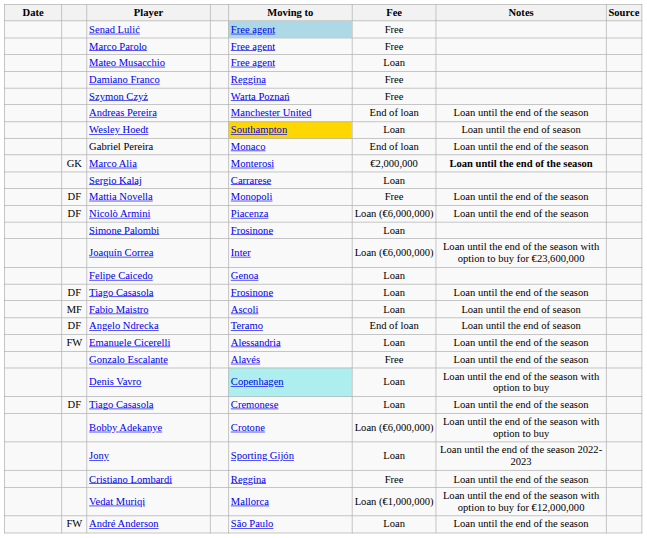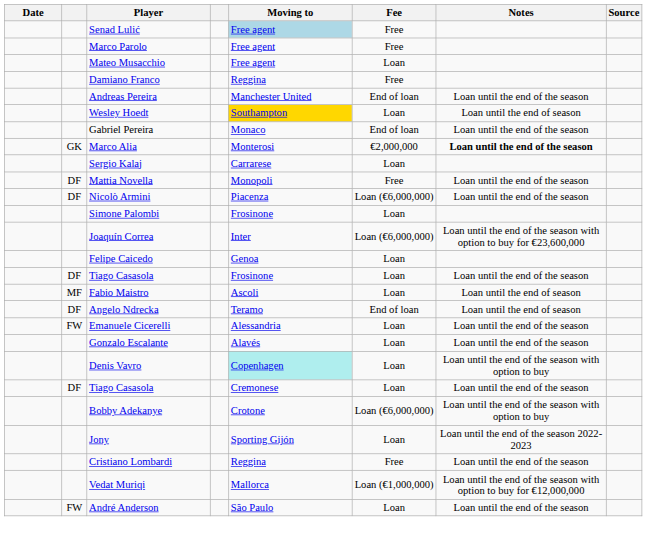 <table class="wikitable sortable">
 <tr>
 <th style="width:80px;">Date</th>
 <th style="width:30px;"></th>
 <th style="width:180px;">Player</th>
 <th style="width:20px;"></th>
 <th style="width:180px;">Moving to</th>
 <th style="width:120px;" class="unsortable">Fee</th>
 <th style="width:250px;" class="unsortable">Notes</th>
 <th style="width:20px;">Source</th>
 </tr>
 <tr>
 <td></td>
 <td align=center></td>
 <td> <a href='#'>Senad Lulić</a></td>
 <td align=center></td>
 <td style="background: lightblue;"><a href='#'>Free agent</a></td>
 <td align=center>Free</td>
 <td align=center></td>
 <td></td>
 </tr>
 <tr>
 <td></td>
 <td align=center></td>
 <td> <a href='#'>Marco Parolo</a></td>
 <td align=center></td>
 <td><a href='#'>Free agent</a></td>
 <td align=center>Free</td>
 <td align=center></td>
 <td></td>
 </tr>
 <tr>
 <td></td>
 <td align=center></td>
 <td> <a href='#'>Mateo Musacchio</a></td>
 <td align=center></td>
 <td><a href='#'>Free agent</a></td>
 <td align=center>Loan</td>
 <td align=center></td>
 <td></td>
 </tr>
 <tr>
 <td></td>
 <td align=center></td>
 <td> <a href='#'>Damiano Franco</a></td>
 <td align=center></td>
 <td> <a href='#'>Reggina</a></td>
-<td align=center>Free</td>
-<td align=center></td>
-<td></td>
-</tr>
-<tr>
-<td></td>
-<td align=center></td>
-<td> <a href='#'>Szymon Czyż</a></td>
-<td align=center></td>
-<td> <a href='#'>Warta Poznań</a></td>
 <td align=center>Free</td>
 <td align=center></td>
 <td></td>
 </tr>
 <tr>
 <td></td>
 <td align=center></td>
 <td> <a href='#'>Andreas Pereira</a></td>
 <td align=center></td>
 <td> <a href='#'>Manchester United</a></td>
 <td align=center>End of loan</td>
 <td align=center>Loan until the end of the season</td>
 <td></td>
 </tr>
 <tr>
 <td></td>
 <td align=center></td>
 <td> <a href='#'>Wesley Hoedt</a></td>
 <td align=center></td>
 <td style="background: gold;"> <a href='#'>Southampton</a></td>
 <td align=center>Loan</td>
 <td align=center>Loan until the end of season</td>
 <td></td>
 </tr>
 <tr>
 <td></td>
 <td align=center></td>
 <td> Gabriel Pereira</td>
 <td align=center></td>
 <td> <a href='#'>Monaco</a></td>
 <td align=center>End of loan</td>
 <td align=center>Loan until the end of the season</td>
 <td></td>
 </tr>
 <tr>
 <td></td>
 <td align=center>GK</td>
 <td> <a href='#'>Marco Alia</a></td>
 <td align=center></td>
 <td> <a href='#'>Monterosi</a></td>
 <td align=center>€2,000,000</td>
 <td align=center><strong>Loan until the end of the season</strong></td>
 <td></td>
 </tr>
 <tr>
 <td></td>
 <td align=center></td>
 <td> <a href='#'>Sergio Kalaj</a></td>
 <td align=center></td>
 <td> <a href='#'>Carrarese</a></td>
 <td align=center>Loan</td>
 <td align=center></td>
 <td></td>
 </tr>
 <tr>
 <td></td>
 <td align=center>DF</td>
 <td> <a href='#'>Mattia Novella</a></td>
 <td align=center></td>
 <td> <a href='#'>Monopoli</a></td>
 <td align=center>Free</td>
 <td align=center>Loan until the end of the season</td>
 <td></td>
 </tr>
 <tr>
 <td></td>
 <td align=center>DF</td>
 <td> <a href='#'>Nicolò Armini</a></td>
 <td align=center></td>
 <td> <a href='#'>Piacenza</a></td>
 <td align=center>Loan (€6,000,000)</td>
 <td align=center>Loan until the end of the season</td>
 <td></td>
 </tr>
 <tr>
 <td></td>
 <td align=center></td>
 <td> <a href='#'>Simone Palombi</a></td>
 <td align=center></td>
 <td> <a href='#'>Frosinone</a></td>
 <td align=center>Loan</td>
 <td align=center></td>
 <td></td>
 </tr>
 <tr>
 <td></td>
 <td align=center></td>
 <td> <a href='#'>Joaquín Correa</a></td>
 <td align=center></td>
 <td> <a href='#'>Inter</a></td>
 <td align=center>Loan (€6,000,000)</td>
 <td align=center>Loan until the end of the season with option to buy for €23,600,000</td>
 <td></td>
 </tr>
 <tr>
 <td></td>
 <td align=center></td>
 <td> <a href='#'>Felipe Caicedo</a></td>
 <td align=center></td>
 <td> <a href='#'>Genoa</a></td>
 <td align=center>Loan</td>
 <td align=center></td>
 <td></td>
 </tr>
 <tr>
 <td></td>
 <td align=center>DF</td>
 <td> <a href='#'>Tiago Casasola</a></td>
 <td align=center></td>
 <td> <a href='#'>Frosinone</a></td>
 <td align=center>Loan</td>
 <td align=center>Loan until the end of the season</td>
 <td></td>
 </tr>
 <tr>
 <td></td>
 <td align=center>MF</td>
 <td> <a href='#'>Fabio Maistro</a></td>
 <td align=center></td>
 <td> <a href='#'>Ascoli</a></td>
 <td align=center>Loan</td>
 <td align=center>Loan until the end of season</td>
 <td></td>
 </tr>
 <tr>
 <td></td>
 <td align=center>DF</td>
 <td> <a href='#'>Angelo Ndrecka</a></td>
 <td align=center></td>
 <td> <a href='#'>Teramo</a></td>
 <td align=center>End of loan</td>
 <td align=center>Loan until the end of season</td>
 <td></td>
 </tr>
 <tr>
 <td></td>
 <td align=center>FW</td>
 <td> <a href='#'>Emanuele Cicerelli</a></td>
 <td align=center></td>
 <td> <a href='#'>Alessandria</a></td>
 <td align=center>Loan</td>
 <td align=center>Loan until the end of the season</td>
 <td></td>
 </tr>
 <tr>
 <td></td>
 <td align=center></td>
 <td> <a href='#'>Gonzalo Escalante</a></td>
 <td align=center></td>
 <td> <a href='#'>Alavés</a></td>
-<td align=center>Free</td>
+<td align=center>Loan</td>
 <td align=center>Loan until the end of the season</td>
 <td></td>
 </tr>
 <tr>
 <td></td>
 <td align=center></td>
 <td> <a href='#'>Denis Vavro</a></td>
 <td align=center></td>
 <td style="background: paleturquoise;"> <a href='#'>Copenhagen</a></td>
 <td align=center>Loan</td>
 <td align=center>Loan until the end of the season with option to buy</td>
 <td></td>
 </tr>
 <tr>
 <td></td>
 <td align=center>DF</td>
 <td> <a href='#'>Tiago Casasola</a></td>
 <td align=center></td>
 <td> <a href='#'>Cremonese</a></td>
 <td align=center>Loan</td>
 <td align=center>Loan until the end of the season</td>
 <td></td>
 </tr>
 <tr>
 <td></td>
 <td align=center></td>
 <td> <a href='#'>Bobby Adekanye</a></td>
 <td align=center></td>
 <td> <a href='#'>Crotone</a></td>
 <td align=center>Loan (€6,000,000)</td>
 <td align=center>Loan until the end of the season with option to buy</td>
 <td></td>
 </tr>
 <tr>
 <td></td>
 <td align=center></td>
 <td> <a href='#'>Jony</a></td>
 <td align=center></td>
 <td> <a href='#'>Sporting Gijón</a></td>
 <td align=center>Loan</td>
 <td align=center>Loan until the end of the season 2022-2023</td>
 <td></td>
 </tr>
 <tr>
 <td></td>
 <td align=center></td>
 <td> <a href='#'>Cristiano Lombardi</a></td>
 <td align=center></td>
 <td> <a href='#'>Reggina</a></td>
 <td align=center>Free</td>
 <td align=center>Loan until the end of the season</td>
 <td></td>
 </tr>
 <tr>
 <td></td>
 <td align=center></td>
 <td> <a href='#'>Vedat Muriqi</a></td>
 <td align=center></td>
 <td> <a href='#'>Mallorca</a></td>
 <td align=center>Loan (€1,000,000)</td>
 <td align=center>Loan until the end of the season with option to buy for €12,000,000</td>
 <td></td>
 </tr>
 <tr>
 <td></td>
 <td align=center>FW</td>
 <td> <a href='#'>André Anderson</a></td>
 <td align=center></td>
 <td> <a href='#'>São Paulo</a></td>
 <td align=center>Loan</td>
 <td align=center>Loan until the end of the season</td>
 <td></td>
 </tr>
 </table>
